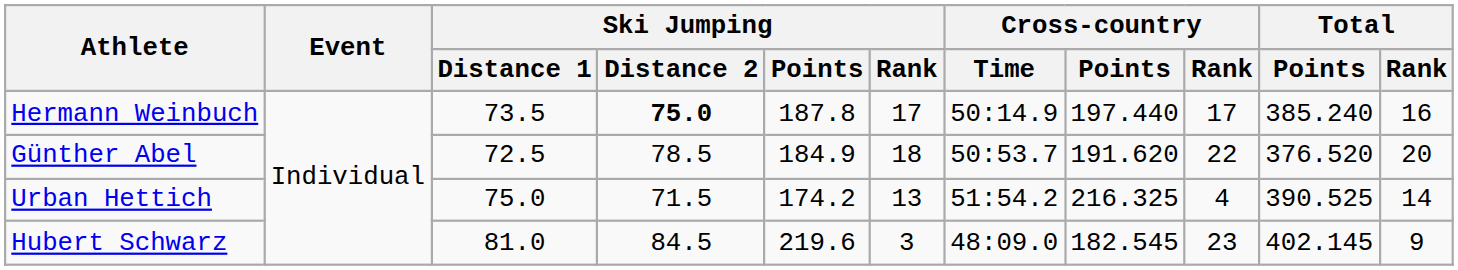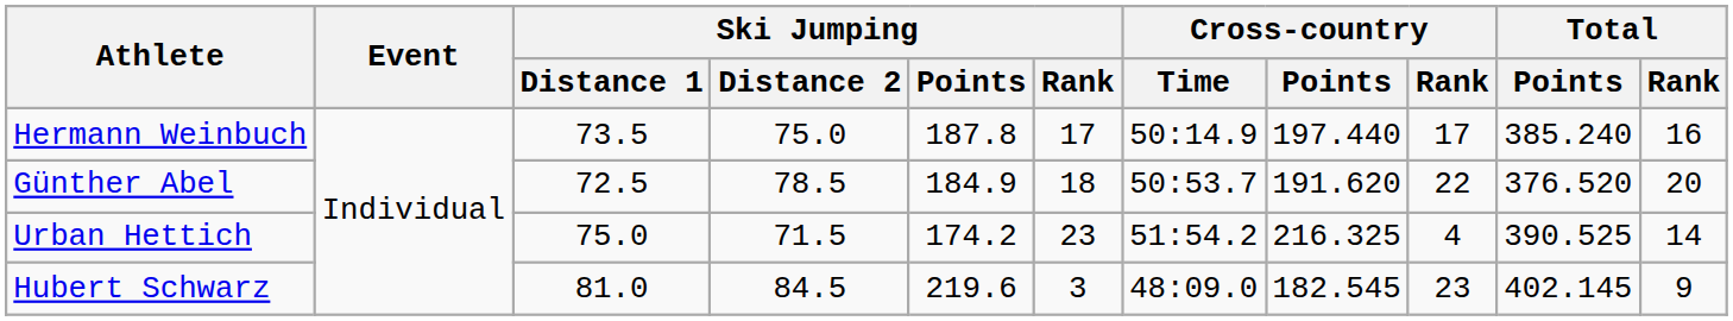 <table class="wikitable" style="font-size:90%">
 <tr>
 <th rowspan="2">Athlete</th>
 <th rowspan="2">Event</th>
 <th colspan="4">Ski Jumping</th>
 <th colspan="3">Cross-country</th>
 <th colspan="2">Total</th>
 </tr>
 <tr>
 <th>Distance 1</th>
 <th>Distance 2</th>
 <th>Points</th>
 <th>Rank</th>
 <th>Time</th>
 <th>Points</th>
 <th>Rank</th>
 <th>Points</th>
 <th>Rank</th>
 </tr>
 <tr>
 <td><a href='#'>Hermann Weinbuch</a></td>
 <td rowspan="4">Individual</td>
 <td align="center">73.5</td>
-<td align="center"><strong>75.0</strong></td>
+<td align="center">75.0</td>
 <td align="center">187.8</td>
 <td align="center">17</td>
 <td align="center">50:14.9</td>
 <td align="center">197.440</td>
 <td align="center">17</td>
 <td align="center">385.240</td>
 <td align="center">16</td>
 </tr>
 <tr>
 <td><a href='#'>Günther Abel</a></td>
 <td align="center">72.5</td>
 <td align="center">78.5</td>
 <td align="center">184.9</td>
 <td align="center">18</td>
 <td align="center">50:53.7</td>
 <td align="center">191.620</td>
 <td align="center">22</td>
 <td align="center">376.520</td>
 <td align="center">20</td>
 </tr>
 <tr>
 <td><a href='#'>Urban Hettich</a></td>
 <td align="center">75.0</td>
 <td align="center">71.5</td>
 <td align="center">174.2</td>
-<td align="center">13</td>
+<td align="center">23</td>
 <td align="center">51:54.2</td>
 <td align="center">216.325</td>
 <td align="center">4</td>
 <td align="center">390.525</td>
 <td align="center">14</td>
 </tr>
 <tr>
 <td><a href='#'>Hubert Schwarz</a></td>
 <td align="center">81.0</td>
 <td align="center">84.5</td>
 <td align="center">219.6</td>
 <td align="center">3</td>
 <td align="center">48:09.0</td>
 <td align="center">182.545</td>
 <td align="center">23</td>
 <td align="center">402.145</td>
 <td align="center">9</td>
 </tr>
 </table>
